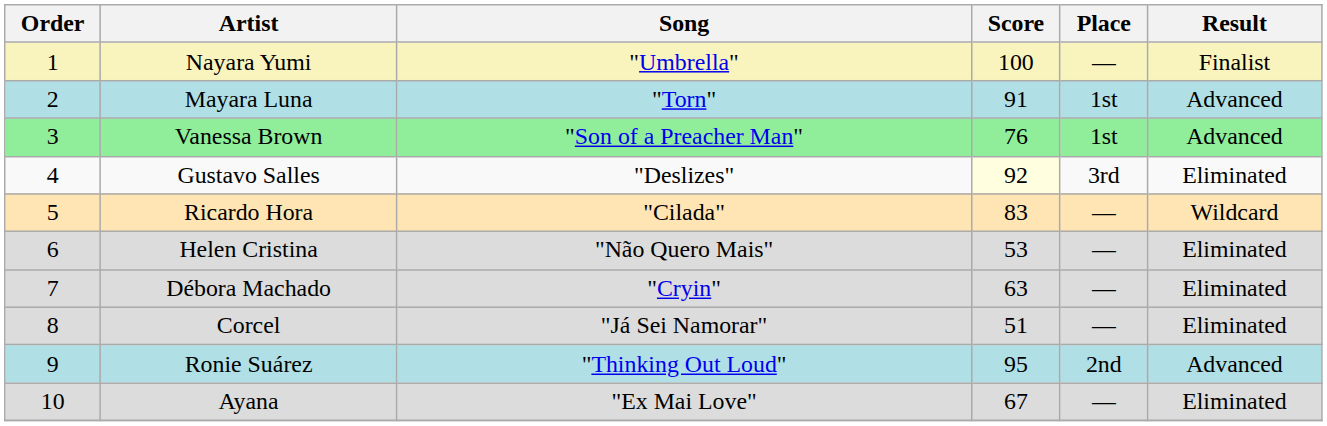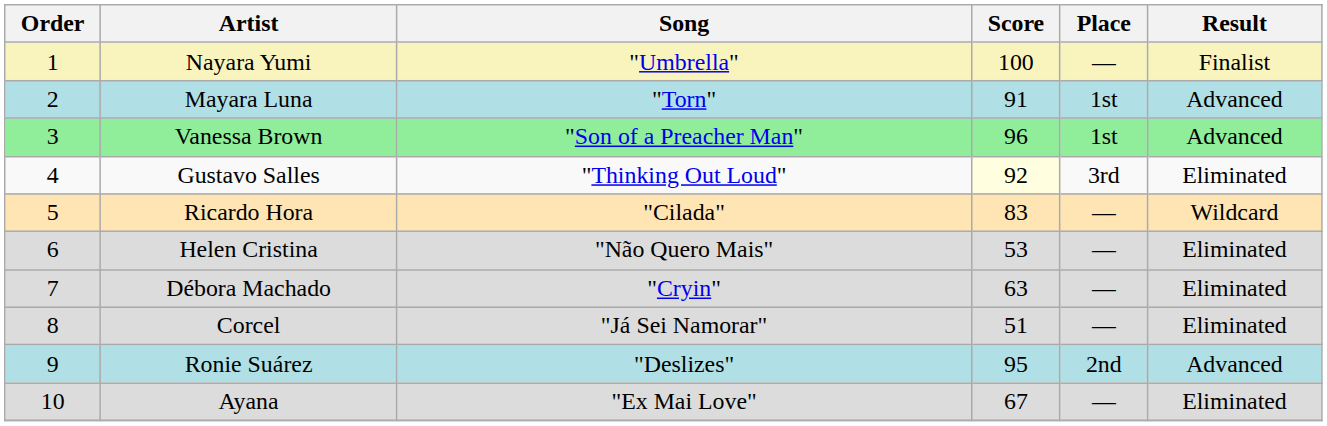 <table class="wikitable" style="text-align:center; width:70%;">
 <tr>
 <th scope="col" width="05%">Order</th>
 <th scope="col" width="17%">Artist</th>
 <th scope="col" width="33%">Song</th>
 <th scope="col" width="05%">Score</th>
 <th scope="col" width="05%">Place</th>
 <th scope="col" width="10%">Result</th>
 </tr>
 <tr bgcolor=F9F3BD>
 <td>1</td>
 <td>Nayara Yumi</td>
 <td>"<a href='#'>Umbrella</a>"</td>
 <td>100</td>
 <td>—</td>
 <td>Finalist</td>
 </tr>
 <tr bgcolor=B0E0E6>
 <td>2</td>
 <td>Mayara Luna</td>
 <td>"<a href='#'>Torn</a>"</td>
 <td>91</td>
 <td>1st</td>
 <td>Advanced</td>
 </tr>
 <tr bgcolor=90EE9B>
 <td>3</td>
 <td>Vanessa Brown</td>
 <td>"<a href='#'>Son of a Preacher Man</a>"</td>
-<td>76</td>
+<td>96</td>
 <td>1st</td>
 <td>Advanced</td>
 </tr>
 <tr>
 <td>4</td>
 <td>Gustavo Salles</td>
-<td>"Deslizes"</td>
+<td>"<a href='#'>Thinking Out Loud</a>"</td>
 <td style="background: lightyellow;">92</td>
 <td>3rd</td>
 <td>Eliminated</td>
 </tr>
 <tr bgcolor=FFE5B4>
 <td>5</td>
 <td>Ricardo Hora</td>
 <td>"Cilada"</td>
 <td>83</td>
 <td>—</td>
 <td>Wildcard</td>
 </tr>
 <tr bgcolor=DCDCDC>
 <td>6</td>
 <td>Helen Cristina</td>
 <td>"Não Quero Mais"</td>
 <td>53</td>
 <td>—</td>
 <td>Eliminated</td>
 </tr>
 <tr bgcolor=DCDCDC>
 <td>7</td>
 <td>Débora Machado</td>
 <td>"<a href='#'>Cryin</a>"</td>
 <td>63</td>
 <td>—</td>
 <td>Eliminated</td>
 </tr>
 <tr bgcolor=DCDCDC>
 <td>8</td>
 <td>Corcel</td>
 <td>"Já Sei Namorar"</td>
 <td>51</td>
 <td>—</td>
 <td>Eliminated</td>
 </tr>
 <tr bgcolor=B0E0E6>
 <td>9</td>
 <td>Ronie Suárez</td>
-<td>"<a href='#'>Thinking Out Loud</a>"</td>
+<td>"Deslizes"</td>
 <td>95</td>
 <td>2nd</td>
 <td>Advanced</td>
 </tr>
 <tr bgcolor=DCDCDC>
 <td>10</td>
 <td>Ayana</td>
 <td>"Ex Mai Love"</td>
 <td>67</td>
 <td>—</td>
 <td>Eliminated</td>
 </tr>
 <tr>
 </tr>
 </table>
